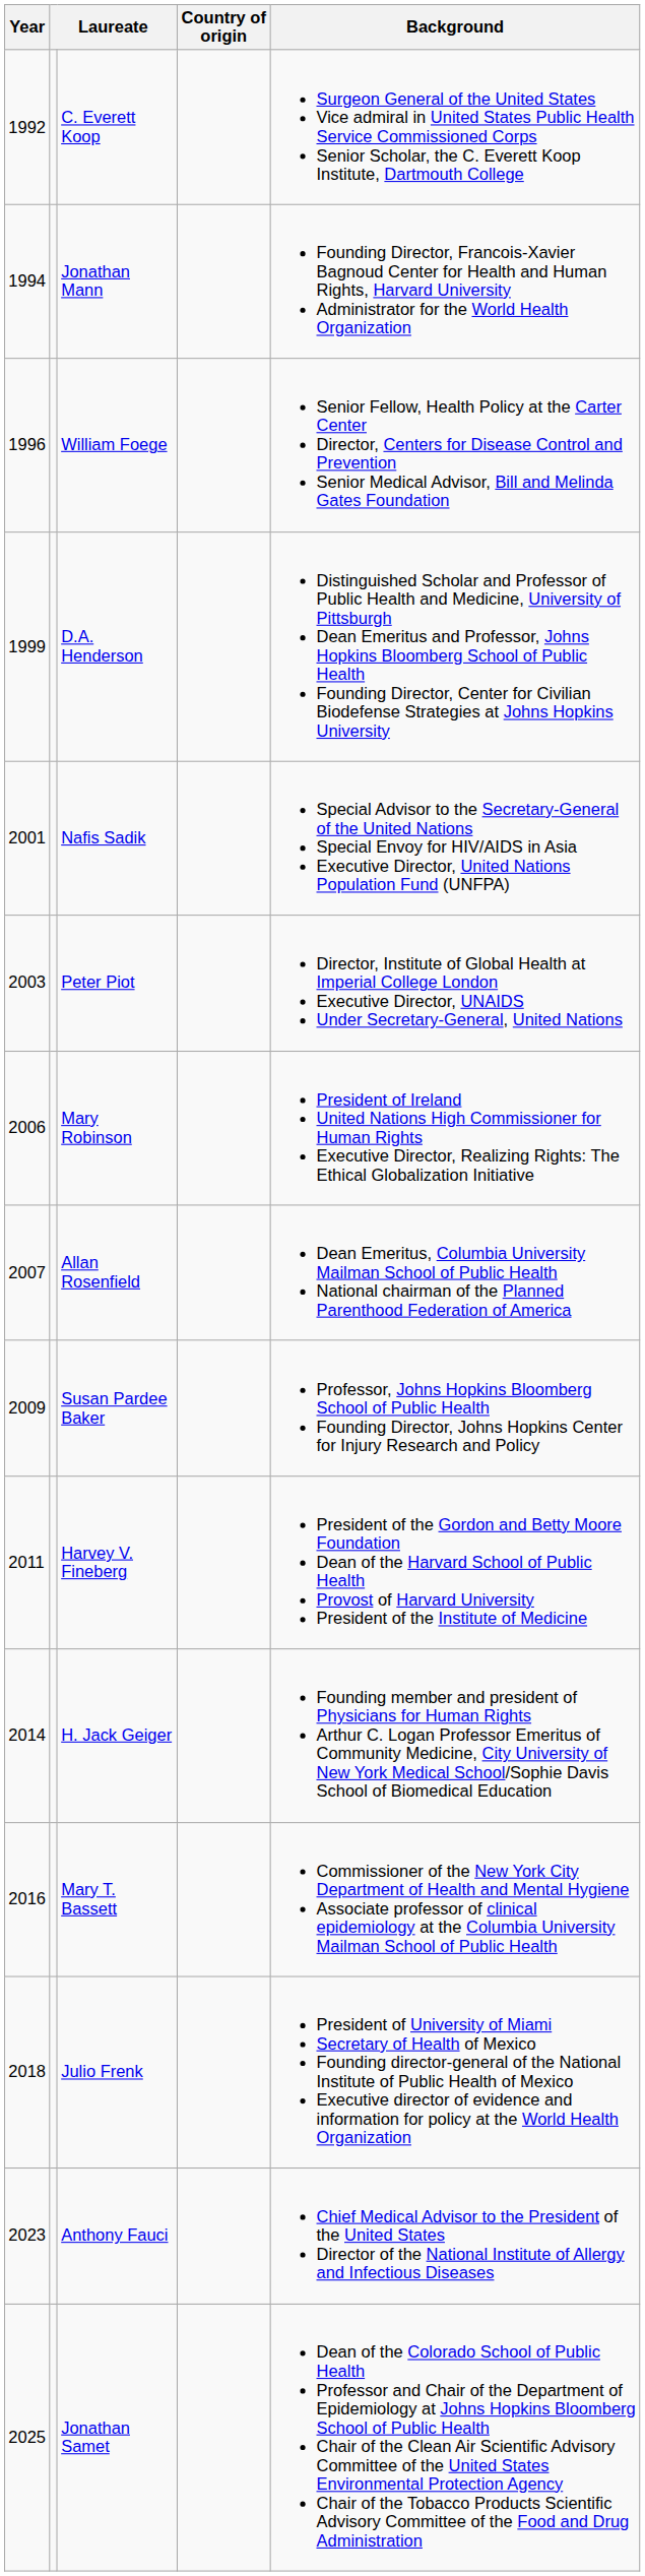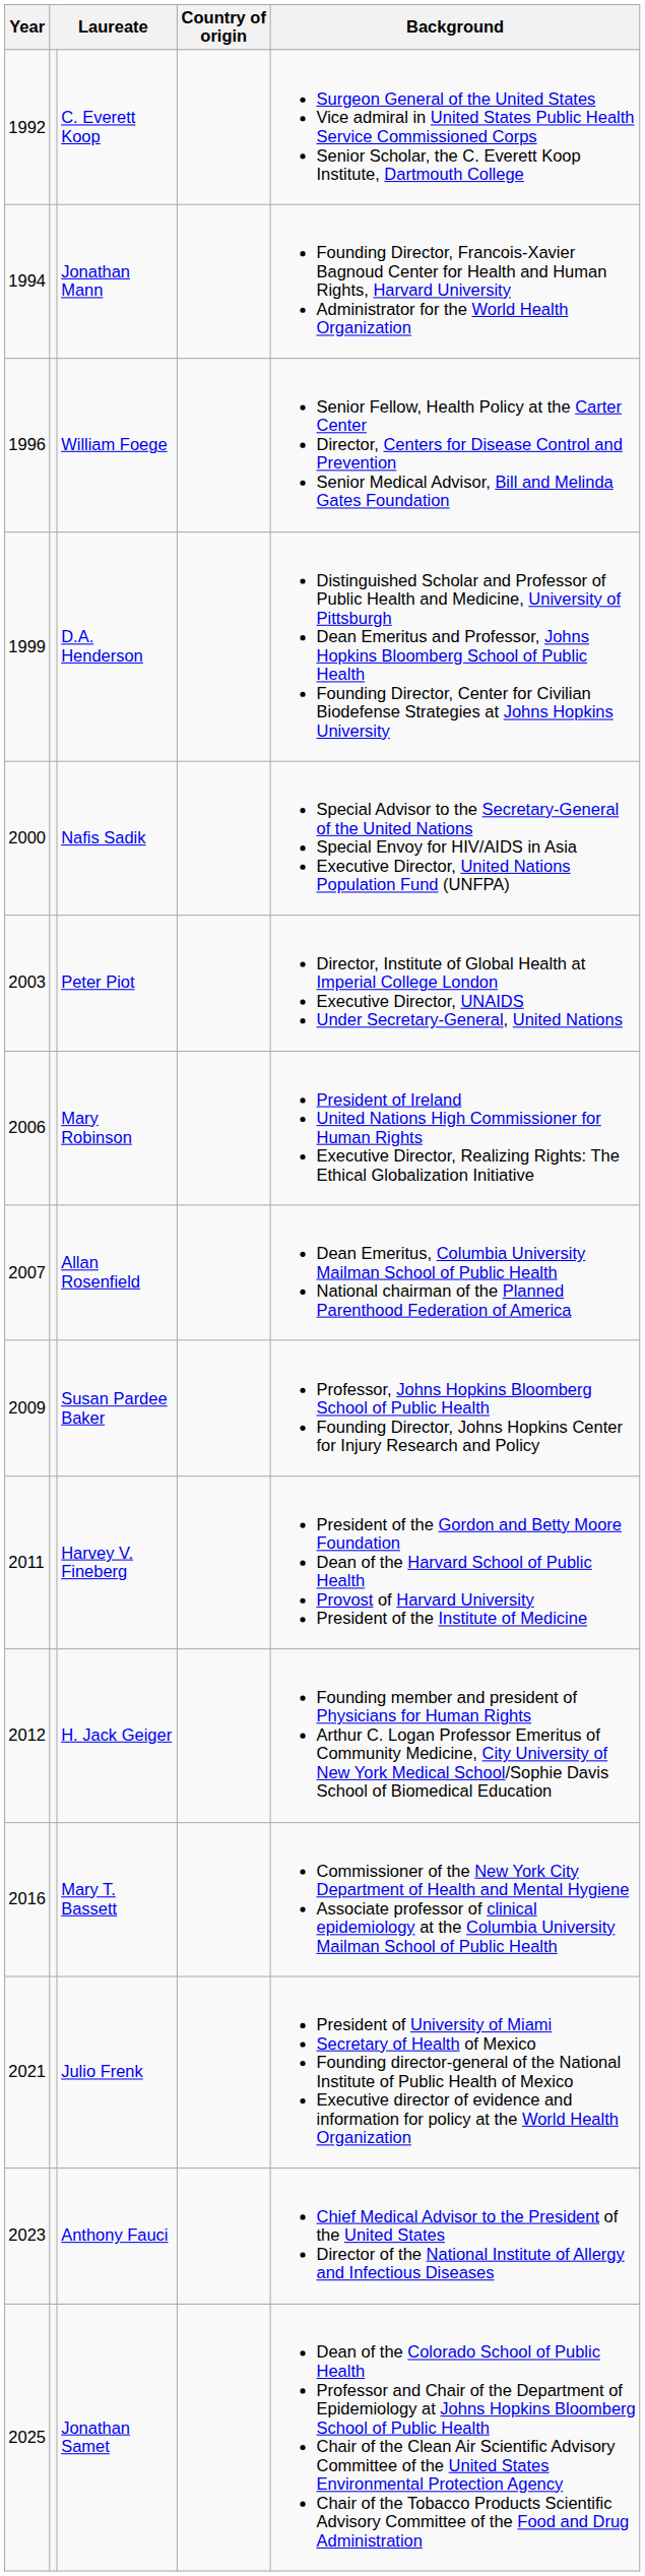 <table align="center" class="wikitable sortable">
 <tr>
 <th>Year</th>
 <th colspan="2" width="20%">Laureate</th>
 <th width="15%">Country of origin</th>
 <th width="60%">Background</th>
 </tr>
 <tr>
 <td>1992</td>
 <td></td>
 <td><a href='#'>C. Everett Koop</a></td>
 <td data-sort-value="United States"></td>
 <td><br><ul><li><a href='#'>Surgeon General of the United States</a></li><li>Vice admiral in <a href='#'>United States Public Health Service Commissioned Corps</a></li><li>Senior Scholar, the C. Everett Koop Institute, <a href='#'>Dartmouth College</a></li></ul></td>
 </tr>
 <tr>
 <td>1994</td>
 <td></td>
 <td><a href='#'>Jonathan Mann</a></td>
 <td></td>
 <td><br><ul><li>Founding Director, Francois-Xavier Bagnoud Center for Health and Human Rights, <a href='#'>Harvard University</a></li><li>Administrator for the <a href='#'>World Health Organization</a></li></ul></td>
 </tr>
 <tr>
 <td>1996</td>
 <td></td>
 <td><a href='#'>William Foege</a></td>
 <td></td>
 <td><br><ul><li>Senior Fellow, Health Policy at the <a href='#'>Carter Center</a></li><li>Director, <a href='#'>Centers for Disease Control and Prevention</a></li><li>Senior Medical Advisor, <a href='#'>Bill and Melinda Gates Foundation</a></li></ul></td>
 </tr>
 <tr>
 <td>1999</td>
 <td></td>
 <td><a href='#'>D.A. Henderson</a></td>
 <td></td>
 <td><br><ul><li>Distinguished Scholar and Professor of Public Health and Medicine, <a href='#'>University of Pittsburgh</a></li><li>Dean Emeritus and Professor, <a href='#'>Johns Hopkins Bloomberg School of Public Health</a></li><li>Founding Director, Center for Civilian Biodefense Strategies at <a href='#'>Johns Hopkins University</a></li></ul></td>
 </tr>
 <tr>
-<td>2001</td>
+<td>2000</td>
 <td></td>
 <td><a href='#'>Nafis Sadik</a></td>
 <td></td>
 <td><br><ul><li>Special Advisor to the <a href='#'>Secretary-General of the United Nations</a></li><li>Special Envoy for HIV/AIDS in Asia</li><li>Executive Director, <a href='#'>United Nations Population Fund</a> (UNFPA)</li></ul></td>
 </tr>
 <tr>
 <td>2003</td>
 <td></td>
 <td><a href='#'>Peter Piot</a></td>
 <td></td>
 <td><br><ul><li>Director, Institute of Global Health at <a href='#'>Imperial College London</a></li><li>Executive Director, <a href='#'>UNAIDS</a></li><li><a href='#'>Under Secretary-General</a>, <a href='#'>United Nations</a></li></ul></td>
 </tr>
 <tr>
 <td>2006</td>
 <td></td>
 <td><a href='#'>Mary Robinson</a></td>
 <td></td>
 <td><br><ul><li><a href='#'>President of Ireland</a></li><li><a href='#'>United Nations High Commissioner for Human Rights</a></li><li>Executive Director, Realizing Rights: The Ethical Globalization Initiative</li></ul></td>
 </tr>
 <tr>
 <td>2007</td>
 <td></td>
 <td><a href='#'>Allan Rosenfield</a></td>
 <td></td>
 <td><br><ul><li>Dean Emeritus, <a href='#'>Columbia University Mailman School of Public Health</a></li><li>National chairman of the <a href='#'>Planned Parenthood Federation of America</a></li></ul></td>
 </tr>
 <tr>
 <td>2009</td>
 <td></td>
 <td><a href='#'>Susan Pardee Baker</a></td>
 <td></td>
 <td><br><ul><li>Professor, <a href='#'>Johns Hopkins Bloomberg School of Public Health</a></li><li>Founding Director, Johns Hopkins Center for Injury Research and Policy</li></ul></td>
 </tr>
 <tr>
 <td>2011</td>
 <td></td>
 <td><a href='#'>Harvey V. Fineberg</a></td>
 <td></td>
 <td><br><ul><li>President of the <a href='#'>Gordon and Betty Moore Foundation</a></li><li>Dean of the <a href='#'>Harvard School of Public Health</a></li><li><a href='#'>Provost</a> of <a href='#'>Harvard University</a></li><li>President of the <a href='#'>Institute of Medicine</a></li></ul></td>
 </tr>
 <tr>
-<td>2014</td>
+<td>2012</td>
 <td></td>
 <td><a href='#'>H. Jack Geiger</a></td>
 <td></td>
 <td><br><ul><li>Founding member and president of <a href='#'>Physicians for Human Rights</a></li><li>Arthur C. Logan Professor Emeritus of Community Medicine, <a href='#'>City University of New York Medical School</a>/Sophie Davis School of Biomedical Education</li></ul></td>
 </tr>
 <tr>
 <td>2016</td>
 <td></td>
 <td><a href='#'>Mary T. Bassett</a></td>
 <td></td>
 <td><br><ul><li>Commissioner of the <a href='#'>New York City Department of Health and Mental Hygiene</a></li><li>Associate professor of <a href='#'>clinical epidemiology</a> at the <a href='#'>Columbia University Mailman School of Public Health</a></li></ul></td>
 </tr>
 <tr>
-<td>2018</td>
+<td>2021</td>
 <td></td>
 <td><a href='#'>Julio Frenk</a></td>
 <td></td>
 <td><br><ul><li>President of <a href='#'>University of Miami</a></li><li><a href='#'>Secretary of Health</a> of Mexico</li><li>Founding director-general of the National Institute of Public Health of Mexico</li><li>Executive director of evidence and information for policy at the <a href='#'>World Health Organization</a></li></ul></td>
 </tr>
 <tr>
 <td>2023</td>
 <td></td>
 <td><a href='#'>Anthony Fauci</a></td>
 <td></td>
 <td><br><ul><li><a href='#'>Chief Medical Advisor to the President</a> of the <a href='#'>United States</a></li><li>Director of the <a href='#'>National Institute of Allergy and Infectious Diseases</a></li></ul></td>
 </tr>
 <tr>
 <td>2025</td>
 <td></td>
 <td><a href='#'>Jonathan Samet</a></td>
 <td></td>
 <td><br><ul><li>Dean of the <a href='#'>Colorado School of Public Health</a></li><li>Professor and Chair of the Department of Epidemiology at <a href='#'>Johns Hopkins Bloomberg School of Public Health</a></li><li>Chair of the Clean Air Scientific Advisory Committee of the <a href='#'>United States Environmental Protection Agency</a></li><li>Chair of the Tobacco Products Scientific Advisory Committee of the <a href='#'>Food and Drug Administration</a></li></ul></td>
 </tr>
 </table>
